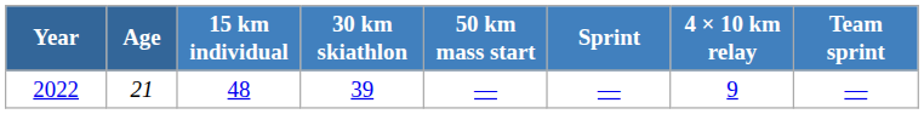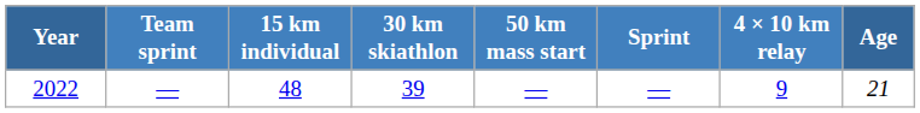 <table class="wikitable" style="font-size:95%; text-align:center; border:grey solid 1px; border-collapse:collapse; background:#ffffff;">
 <tr>
 <th style="background-color:#369; color:white; width:60px;"> Year </th>
-<th style="background-color:#369; color:white; width:40px;"> Age </th>
+<th style="background-color:#4180be; color:white; width:75px;"> Team <br> sprint </th>
 <th style="background-color:#4180be; color:white; width:75px;"> 15 km <br> individual </th>
 <th style="background-color:#4180be; color:white; width:75px;"> 30 km <br> skiathlon </th>
 <th style="background-color:#4180be; color:white; width:75px;"> 50 km <br> mass start </th>
 <th style="background-color:#4180be; color:white; width:75px;"> Sprint </th>
 <th style="background-color:#4180be; color:white; width:75px;"> 4 × 10 km <br> relay </th>
-<th style="background-color:#4180be; color:white; width:75px;"> Team <br> sprint </th>
+<th style="background-color:#369; color:white; width:40px;"> Age </th>
 </tr>
 <tr>
 <td><a href='#'>2022</a></td>
-<td><em>21</em></td>
+<td><a href='#'>—</a></td>
 <td><a href='#'>48</a></td>
 <td><a href='#'>39</a></td>
 <td><a href='#'>—</a></td>
 <td><a href='#'>—</a></td>
 <td><a href='#'>9</a></td>
-<td><a href='#'>—</a></td>
+<td><em>21</em></td>
 </tr>
 </table>
